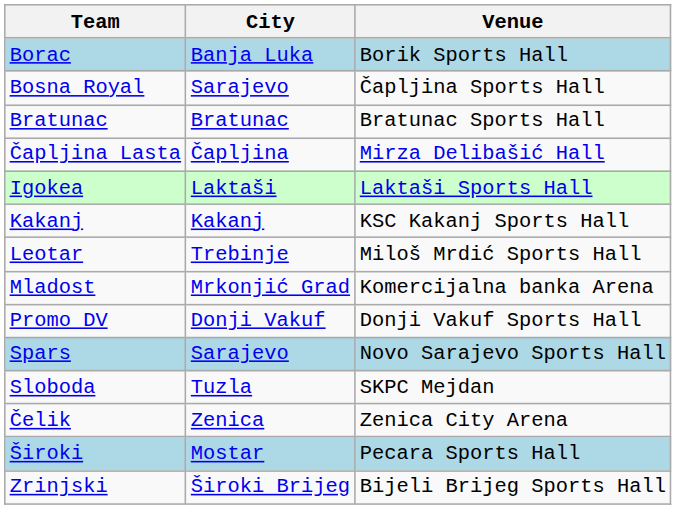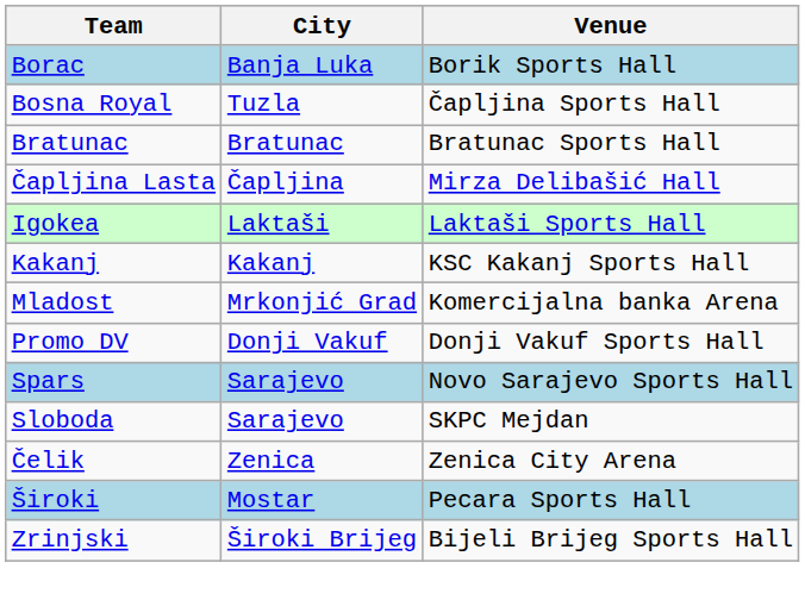 <table class="wikitable sortable">
 <tr>
 <th>Team</th>
 <th>City</th>
 <th>Venue</th>
 </tr>
 <tr bgcolor="lightblue">
 <td><a href='#'>Borac</a></td>
 <td><a href='#'>Banja Luka</a></td>
 <td>Borik Sports Hall</td>
 </tr>
 <tr>
 <td><a href='#'>Bosna Royal</a></td>
-<td><a href='#'>Sarajevo</a></td>
+<td><a href='#'>Tuzla</a></td>
 <td>Čapljina Sports Hall</td>
 </tr>
 <tr>
 <td><a href='#'>Bratunac</a></td>
 <td><a href='#'>Bratunac</a></td>
 <td>Bratunac Sports Hall</td>
 </tr>
 <tr>
 <td><a href='#'>Čapljina Lasta</a></td>
 <td><a href='#'>Čapljina</a></td>
 <td><a href='#'>Mirza Delibašić Hall</a></td>
 </tr>
 <tr bgcolor="#ccffcc">
 <td><a href='#'>Igokea</a></td>
 <td><a href='#'>Laktaši</a></td>
 <td><a href='#'>Laktaši Sports Hall</a></td>
 </tr>
 <tr>
 <td><a href='#'>Kakanj</a></td>
 <td><a href='#'>Kakanj</a></td>
 <td>KSC Kakanj Sports Hall</td>
 </tr>
 <tr>
-<td><a href='#'>Leotar</a></td>
-<td><a href='#'>Trebinje</a></td>
-<td>Miloš Mrdić Sports Hall</td>
-</tr>
-<tr>
 <td><a href='#'>Mladost</a></td>
 <td><a href='#'>Mrkonjić Grad</a></td>
 <td>Komercijalna banka Arena</td>
 </tr>
 <tr>
 <td><a href='#'>Promo DV</a></td>
 <td><a href='#'>Donji Vakuf</a></td>
 <td>Donji Vakuf Sports Hall</td>
 </tr>
 <tr bgcolor="lightblue">
 <td><a href='#'>Spars</a></td>
 <td><a href='#'>Sarajevo</a></td>
 <td>Novo Sarajevo Sports Hall</td>
 </tr>
 <tr>
 <td><a href='#'>Sloboda</a></td>
-<td><a href='#'>Tuzla</a></td>
+<td><a href='#'>Sarajevo</a></td>
 <td>SKPC Mejdan</td>
 </tr>
 <tr>
 <td><a href='#'>Čelik</a></td>
 <td><a href='#'>Zenica</a></td>
 <td>Zenica City Arena</td>
 </tr>
 <tr bgcolor="lightblue">
 <td><a href='#'>Široki</a></td>
 <td><a href='#'>Mostar</a></td>
 <td>Pecara Sports Hall</td>
 </tr>
 <tr>
 <td><a href='#'>Zrinjski</a></td>
 <td><a href='#'>Široki Brijeg</a></td>
 <td>Bijeli Brijeg Sports Hall</td>
 </tr>
 </table>
